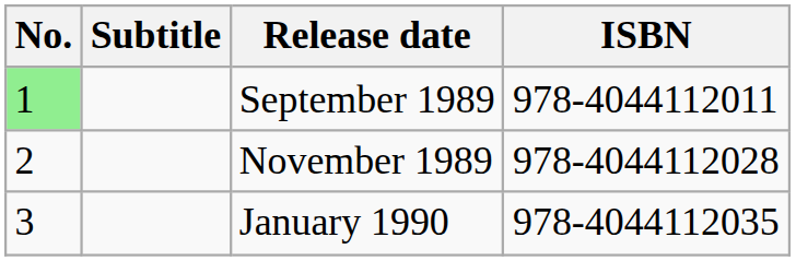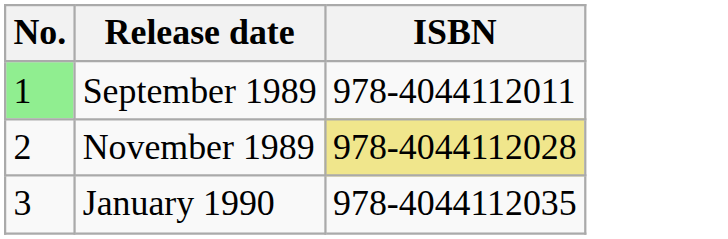 <table class="wikitable">
 <tr>
 <th>No.</th>
-<th>Subtitle</th>
 <th>Release date</th>
 <th>ISBN</th>
 </tr>
 <tr>
 <td style="background: lightgreen;">1</td>
-<td></td>
 <td>September 1989</td>
 <td>978-4044112011</td>
 </tr>
 <tr>
 <td>2</td>
-<td></td>
 <td>November 1989</td>
-<td>978-4044112028</td>
+<td style="background: khaki;">978-4044112028</td>
 </tr>
 <tr>
 <td>3</td>
-<td></td>
 <td>January 1990</td>
 <td>978-4044112035</td>
 </tr>
 </table>
